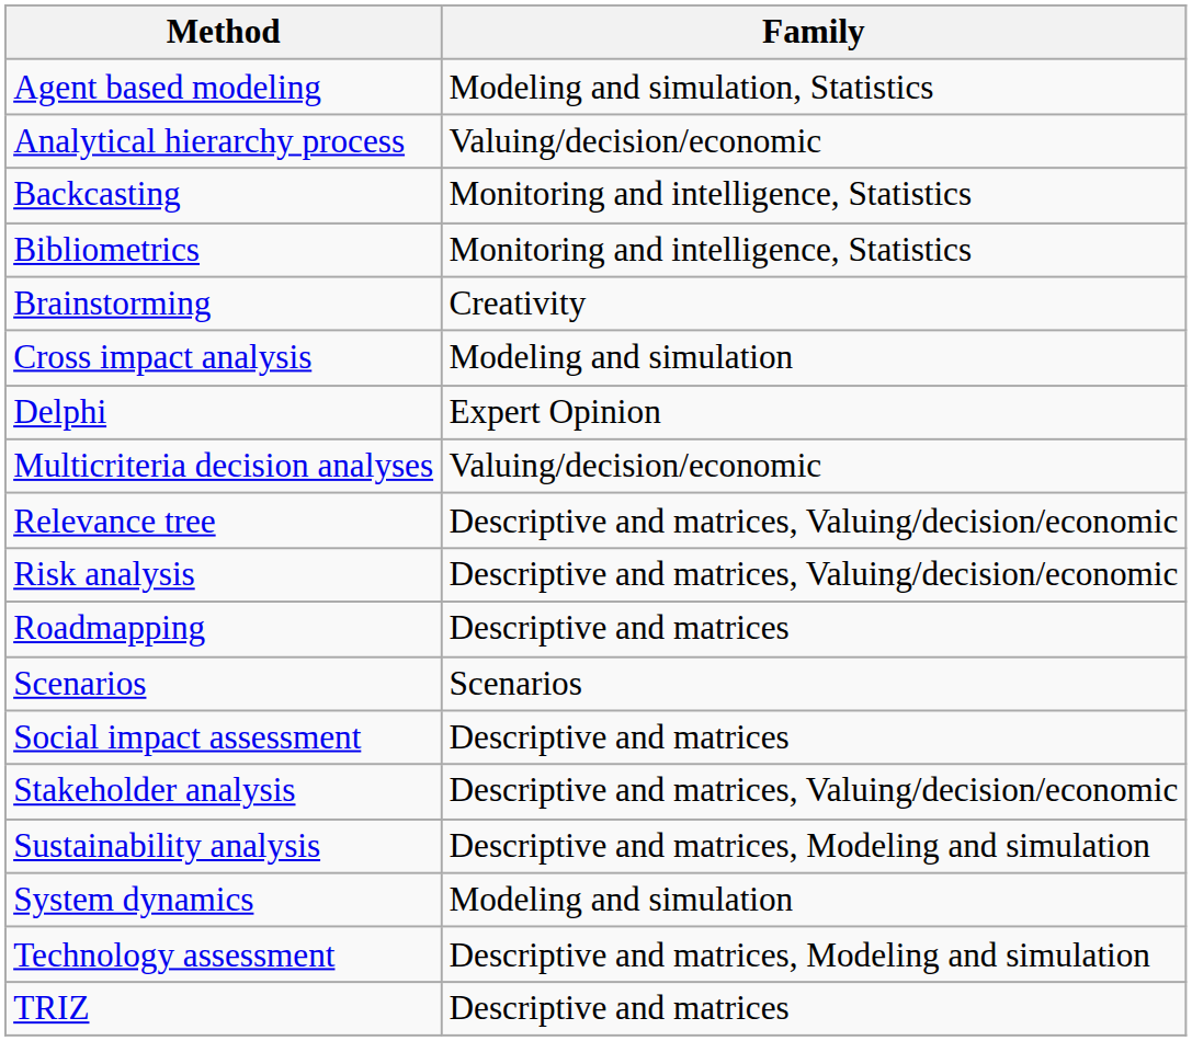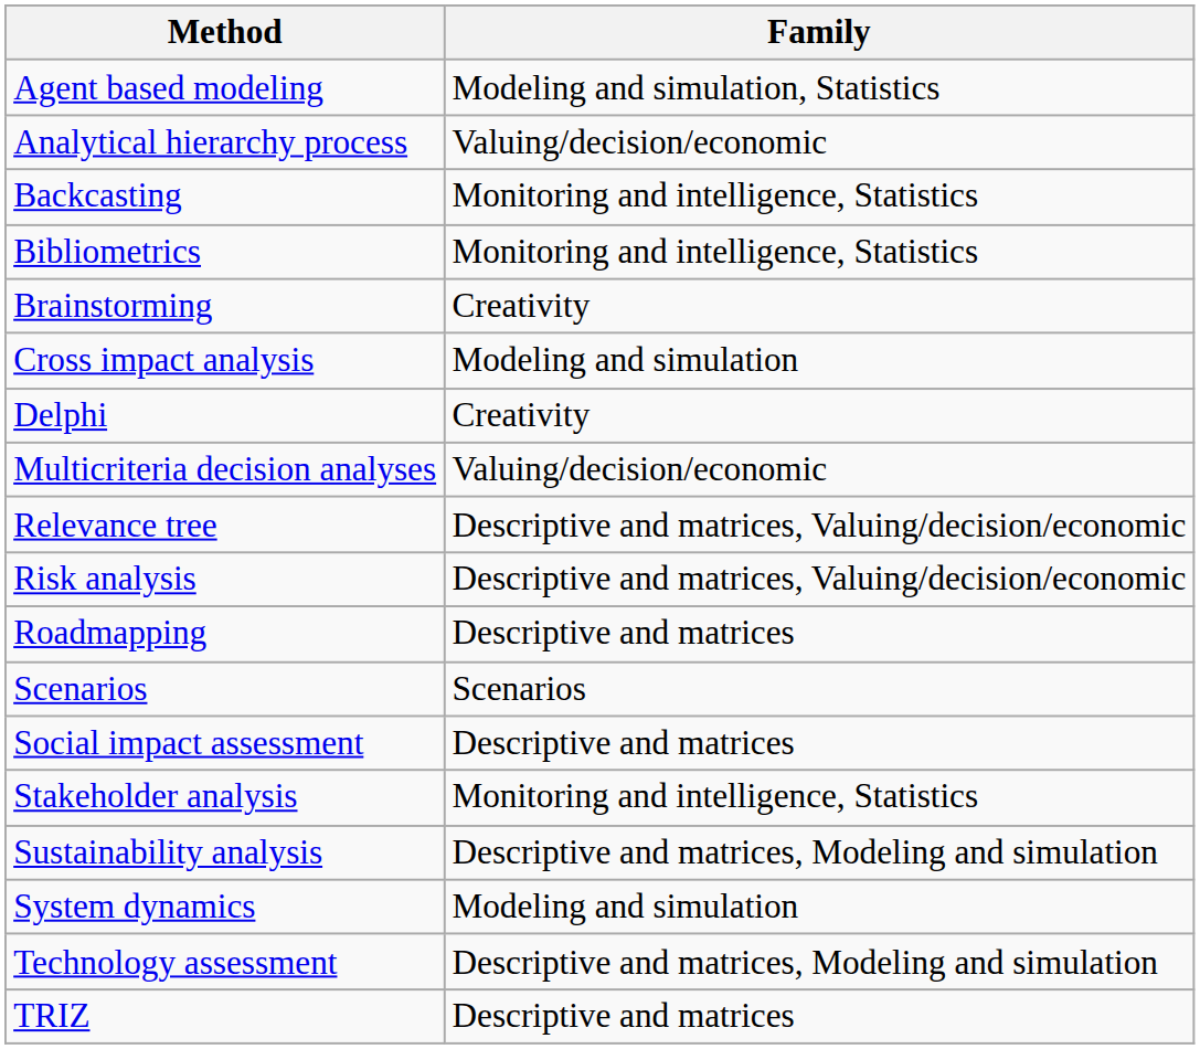 <table class="wikitable sortable">
 <tr>
 <th>Method</th>
 <th>Family</th>
 </tr>
 <tr>
 <td><a href='#'>Agent based modeling</a></td>
 <td>Modeling and simulation, Statistics</td>
 </tr>
 <tr>
 <td><a href='#'>Analytical hierarchy process</a></td>
 <td>Valuing/decision/economic</td>
 </tr>
 <tr>
 <td><a href='#'>Backcasting</a></td>
 <td>Monitoring and intelligence, Statistics</td>
 </tr>
 <tr>
 <td><a href='#'>Bibliometrics</a></td>
 <td>Monitoring and intelligence, Statistics</td>
 </tr>
 <tr>
 <td><a href='#'>Brainstorming</a></td>
 <td>Creativity</td>
 </tr>
 <tr>
 <td><a href='#'>Cross impact analysis</a></td>
 <td>Modeling and simulation</td>
 </tr>
 <tr>
 <td><a href='#'>Delphi</a></td>
-<td>Expert Opinion</td>
+<td>Creativity</td>
 </tr>
 <tr>
 <td><a href='#'>Multicriteria decision analyses</a></td>
 <td>Valuing/decision/economic</td>
 </tr>
 <tr>
 <td><a href='#'>Relevance tree</a></td>
 <td>Descriptive and matrices, Valuing/decision/economic</td>
 </tr>
 <tr>
 <td><a href='#'>Risk analysis</a></td>
 <td>Descriptive and matrices, Valuing/decision/economic</td>
 </tr>
 <tr>
 <td><a href='#'>Roadmapping</a></td>
 <td>Descriptive and matrices</td>
 </tr>
 <tr>
 <td><a href='#'>Scenarios</a></td>
 <td>Scenarios</td>
 </tr>
 <tr>
 <td><a href='#'>Social impact assessment</a></td>
 <td>Descriptive and matrices</td>
 </tr>
 <tr>
 <td><a href='#'>Stakeholder analysis</a></td>
-<td>Descriptive and matrices, Valuing/decision/economic</td>
+<td>Monitoring and intelligence, Statistics</td>
 </tr>
 <tr>
 <td><a href='#'>Sustainability analysis</a></td>
 <td>Descriptive and matrices, Modeling and simulation</td>
 </tr>
 <tr>
 <td><a href='#'>System dynamics</a></td>
 <td>Modeling and simulation</td>
 </tr>
 <tr>
 <td><a href='#'>Technology assessment</a></td>
 <td>Descriptive and matrices, Modeling and simulation</td>
 </tr>
 <tr>
 <td><a href='#'>TRIZ</a></td>
 <td>Descriptive and matrices</td>
 </tr>
 </table>
